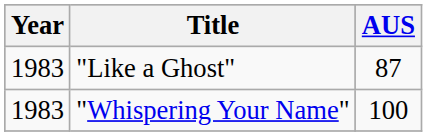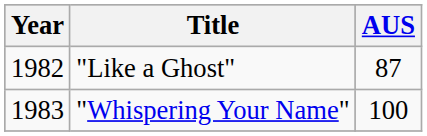 <table class="wikitable">
 <tr>
 <th style="text-align: center;">Year</th>
 <th style="text-align: center;">Title</th>
 <th style="text-align: center;"><a href='#'>AUS</a></th>
 </tr>
 <tr>
-<td style="text-align: center;">1983</td>
+<td style="text-align: center;">1982</td>
 <td>"Like a Ghost"</td>
 <td style="text-align: center;">87</td>
 </tr>
 <tr>
 <td style="text-align: center;">1983</td>
 <td>"<a href='#'>Whispering Your Name</a>"</td>
 <td style="text-align: center;">100</td>
 </tr>
 </table>
